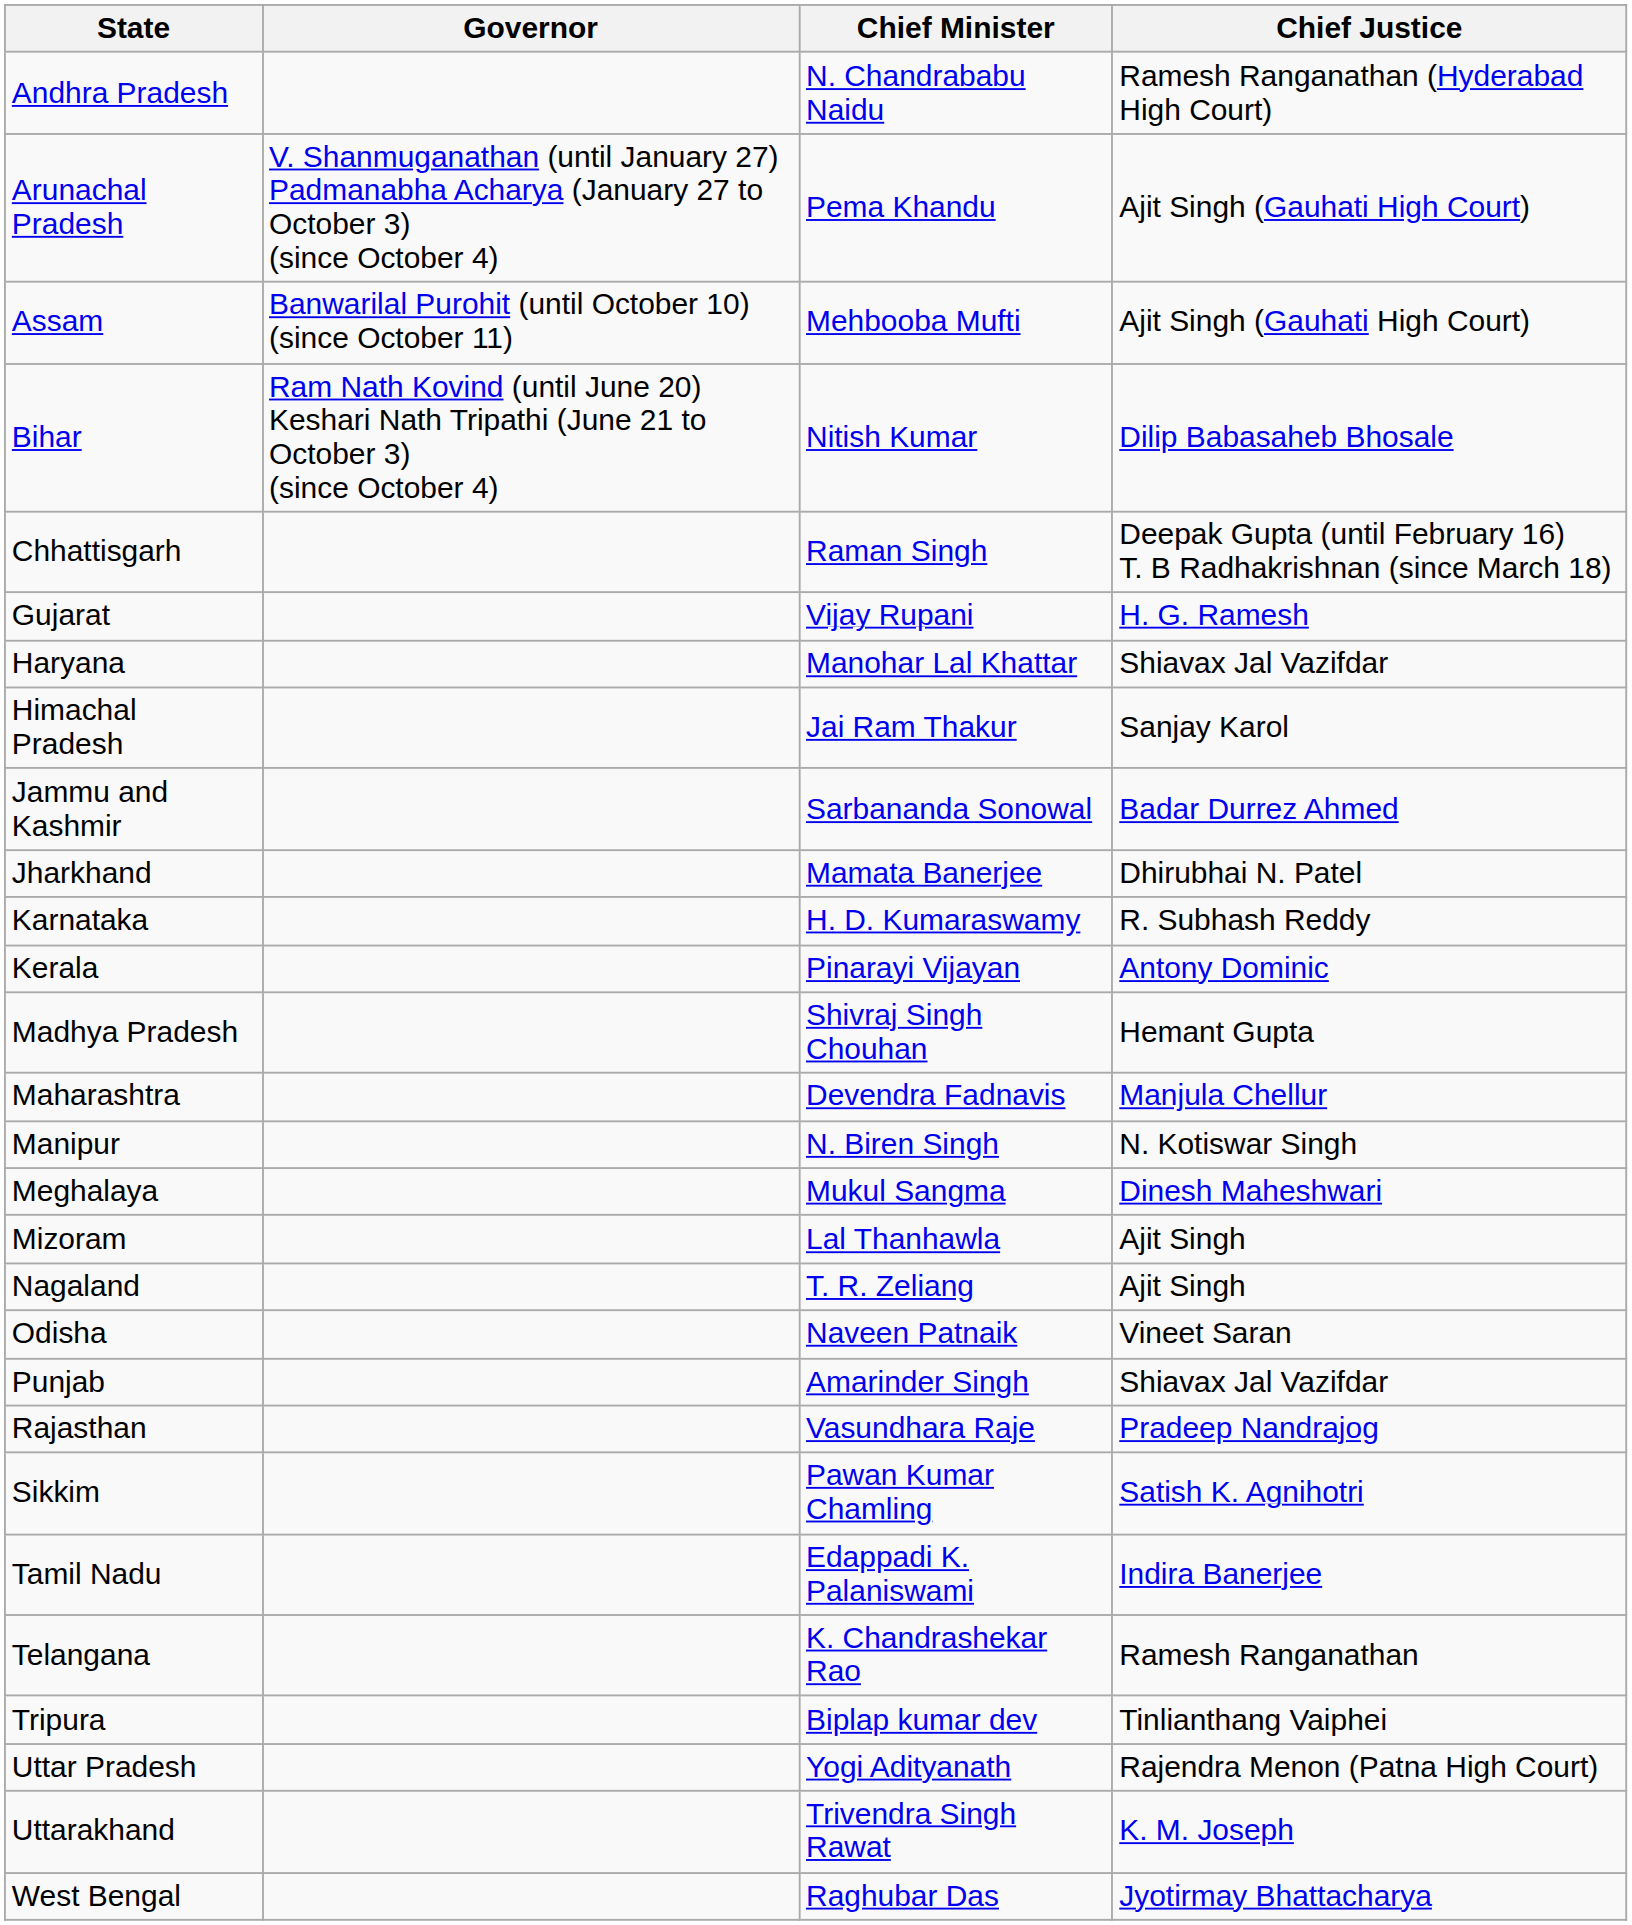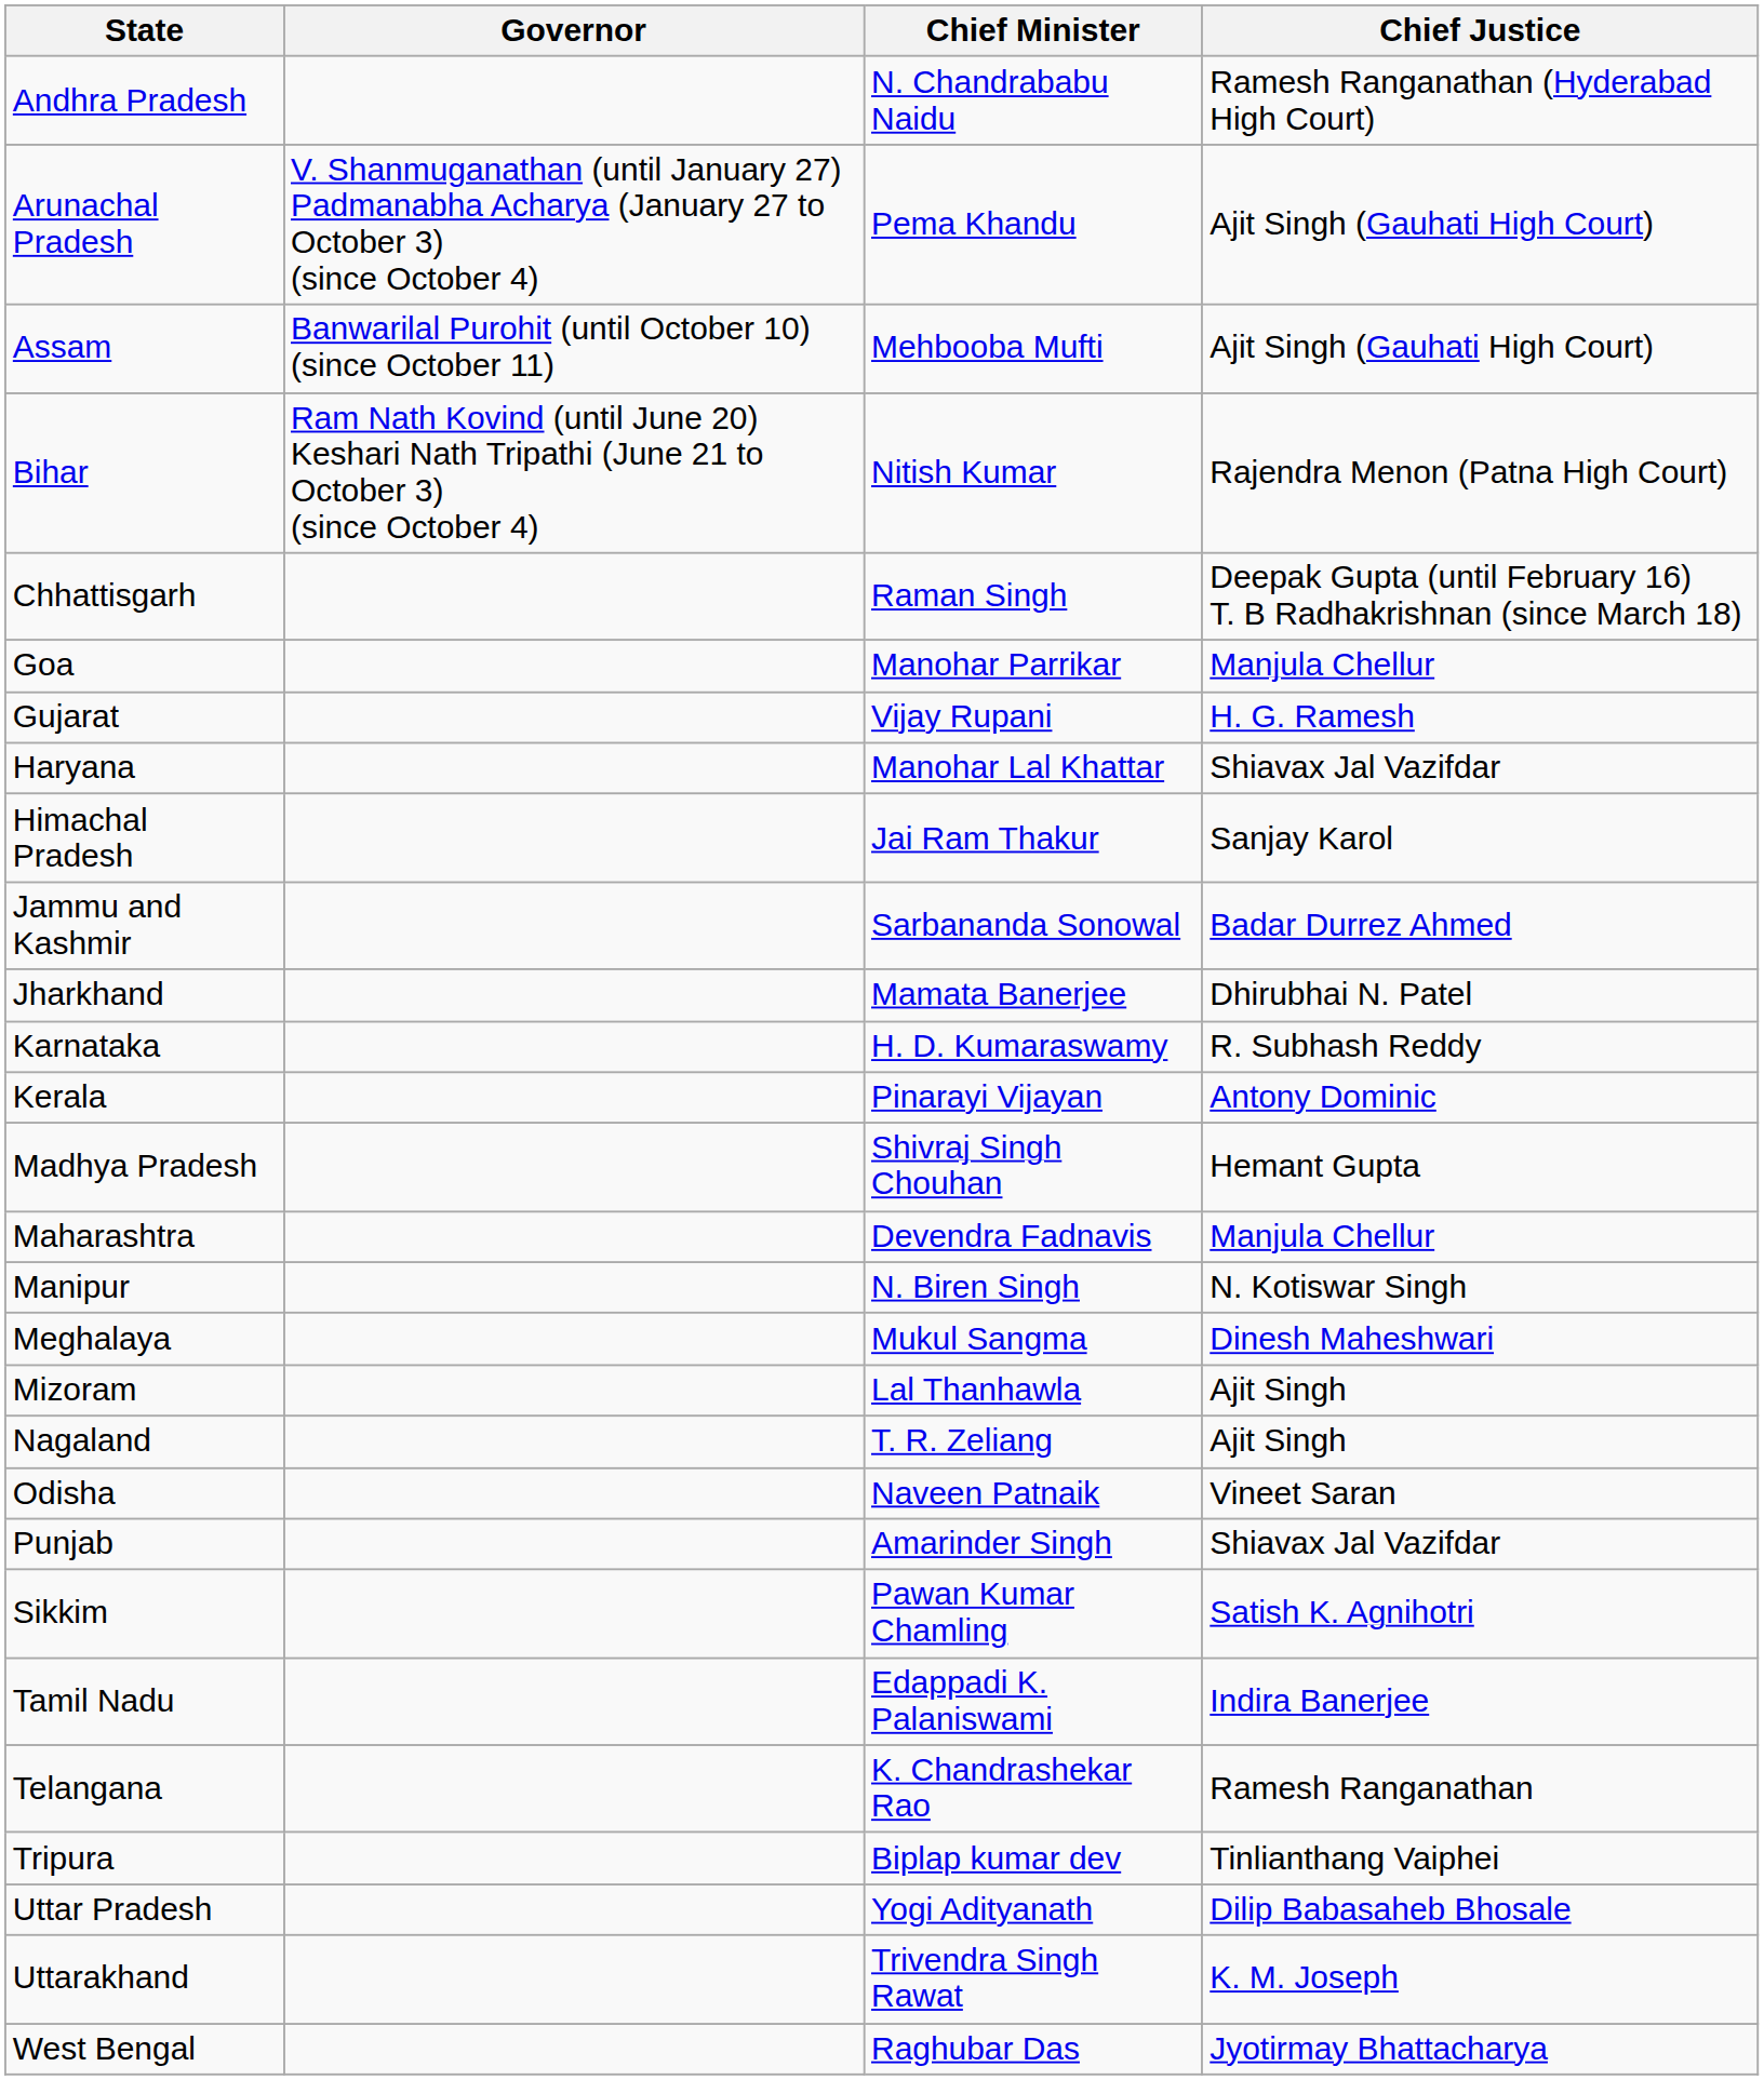 <table class="wikitable sortable mw-collapsible mw-collapsed">
 <tr>
 <th>State</th>
 <th>Governor</th>
 <th>Chief Minister</th>
 <th>Chief Justice</th>
 </tr>
 <tr>
 <td><a href='#'>Andhra Pradesh</a></td>
 <td></td>
 <td><a href='#'>N. Chandrababu Naidu</a></td>
 <td>Ramesh Ranganathan (<a href='#'>Hyderabad</a> High Court)</td>
 </tr>
 <tr>
 <td><a href='#'>Arunachal Pradesh</a></td>
 <td><a href='#'>V. Shanmuganathan</a> (until January 27)<br><a href='#'>Padmanabha Acharya</a> (January 27 to October 3)<br> (since October 4)</td>
 <td><a href='#'>Pema Khandu</a></td>
 <td>Ajit Singh (<a href='#'>Gauhati High Court</a>)</td>
 </tr>
 <tr>
 <td><a href='#'>Assam</a></td>
 <td><a href='#'>Banwarilal Purohit</a> (until October 10)<br> (since October 11)</td>
 <td><a href='#'>Mehbooba Mufti</a></td>
 <td>Ajit Singh (<a href='#'>Gauhati</a> High Court)</td>
 </tr>
 <tr>
 <td><a href='#'>Bihar</a></td>
 <td><a href='#'>Ram Nath Kovind</a> (until June 20)<br>Keshari Nath Tripathi (June 21 to October 3)<br> (since October 4)</td>
 <td><a href='#'>Nitish Kumar</a></td>
-<td><a href='#'>Dilip Babasaheb Bhosale</a></td>
+<td>Rajendra Menon (Patna High Court)</td>
 </tr>
 <tr>
 <td>Chhattisgarh</td>
 <td></td>
 <td><a href='#'>Raman Singh</a></td>
 <td>Deepak Gupta (until February 16)<br>T. B Radhakrishnan (since March 18)</td>
+</tr>
+<tr>
+<td>Goa</td>
+<td></td>
+<td><a href='#'>Manohar Parrikar</a></td>
+<td><a href='#'>Manjula Chellur</a></td>
 </tr>
 <tr>
 <td>Gujarat</td>
 <td></td>
 <td><a href='#'>Vijay Rupani</a></td>
 <td><a href='#'>H. G. Ramesh</a> </td>
 </tr>
 <tr>
 <td>Haryana</td>
 <td></td>
 <td><a href='#'>Manohar Lal Khattar</a></td>
 <td>Shiavax Jal Vazifdar</td>
 </tr>
 <tr>
 <td>Himachal Pradesh</td>
 <td></td>
 <td><a href='#'>Jai Ram Thakur</a></td>
 <td>Sanjay Karol<br></td>
 </tr>
 <tr>
 <td>Jammu and Kashmir</td>
 <td></td>
 <td><a href='#'>Sarbananda Sonowal</a></td>
 <td><a href='#'>Badar Durrez Ahmed</a></td>
 </tr>
 <tr>
 <td>Jharkhand</td>
 <td></td>
 <td><a href='#'>Mamata Banerjee</a></td>
 <td>Dhirubhai N. Patel<br></td>
 </tr>
 <tr>
 <td>Karnataka</td>
 <td></td>
 <td><a href='#'>H. D. Kumaraswamy</a></td>
 <td>R. Subhash Reddy</td>
 </tr>
 <tr>
 <td>Kerala</td>
 <td></td>
 <td><a href='#'>Pinarayi Vijayan</a></td>
 <td><a href='#'>Antony Dominic</a> </td>
 </tr>
 <tr>
 <td>Madhya Pradesh</td>
 <td></td>
 <td><a href='#'>Shivraj Singh Chouhan</a></td>
 <td>Hemant Gupta</td>
 </tr>
 <tr>
 <td>Maharashtra</td>
 <td></td>
 <td><a href='#'>Devendra Fadnavis</a></td>
 <td><a href='#'>Manjula Chellur</a></td>
 </tr>
 <tr>
 <td>Manipur</td>
 <td></td>
 <td><a href='#'>N. Biren Singh</a></td>
 <td>N. Kotiswar Singh<br></td>
 </tr>
 <tr>
 <td>Meghalaya</td>
 <td></td>
 <td><a href='#'>Mukul Sangma</a></td>
 <td><a href='#'>Dinesh Maheshwari</a></td>
 </tr>
 <tr>
 <td>Mizoram</td>
 <td></td>
 <td><a href='#'>Lal Thanhawla</a></td>
 <td>Ajit Singh</td>
 </tr>
 <tr>
 <td>Nagaland</td>
 <td></td>
 <td><a href='#'>T. R. Zeliang</a></td>
 <td>Ajit Singh</td>
 </tr>
 <tr>
 <td>Odisha</td>
 <td></td>
 <td><a href='#'>Naveen Patnaik</a></td>
 <td>Vineet Saran</td>
 </tr>
 <tr>
 <td>Punjab</td>
 <td></td>
 <td><a href='#'>Amarinder Singh</a></td>
 <td>Shiavax Jal Vazifdar</td>
 </tr>
 <tr>
-<td>Rajasthan</td>
-<td></td>
-<td><a href='#'>Vasundhara Raje</a></td>
-<td><a href='#'>Pradeep Nandrajog</a></td>
-</tr>
-<tr>
 <td>Sikkim</td>
 <td></td>
 <td><a href='#'>Pawan Kumar Chamling</a></td>
 <td><a href='#'>Satish K. Agnihotri</a></td>
 </tr>
 <tr>
 <td>Tamil Nadu</td>
 <td></td>
 <td><a href='#'>Edappadi K. Palaniswami</a></td>
 <td><a href='#'>Indira Banerjee</a></td>
 </tr>
 <tr>
 <td>Telangana</td>
 <td></td>
 <td><a href='#'>K. Chandrashekar Rao</a></td>
 <td>Ramesh Ranganathan<br></td>
 </tr>
 <tr>
 <td>Tripura</td>
 <td></td>
 <td><a href='#'>Biplap kumar dev</a></td>
 <td>Tinlianthang Vaiphei</td>
 </tr>
 <tr>
 <td>Uttar Pradesh</td>
 <td></td>
 <td><a href='#'>Yogi Adityanath</a></td>
-<td>Rajendra Menon (Patna High Court)</td>
+<td><a href='#'>Dilip Babasaheb Bhosale</a></td>
 </tr>
 <tr>
 <td>Uttarakhand</td>
 <td></td>
 <td><a href='#'>Trivendra Singh Rawat</a></td>
 <td><a href='#'>K. M. Joseph</a></td>
 </tr>
 <tr>
 <td>West Bengal</td>
 <td></td>
 <td><a href='#'>Raghubar Das</a></td>
 <td><a href='#'>Jyotirmay Bhattacharya</a></td>
 </tr>
 </table>
